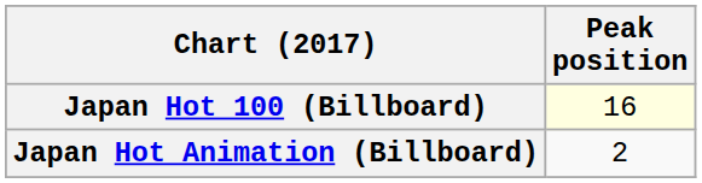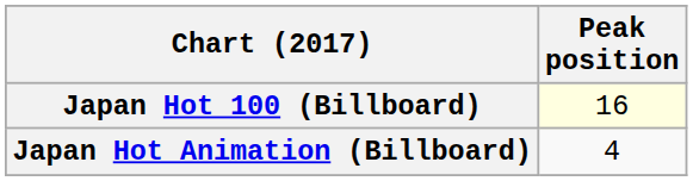 <table class="wikitable sortable plainrowheaders" style="text-align:center">
 <tr>
 <th scope="col">Chart (2017)</th>
 <th scope="col">Peak<br>position</th>
 </tr>
 <tr>
 <th scope="row">Japan <a href='#'>Hot 100</a> (Billboard)</th>
 <td style="background: lightyellow;">16</td>
 </tr>
 <tr>
 <th scope="row">Japan <a href='#'>Hot Animation</a> (Billboard)</th>
-<td>2</td>
+<td>4</td>
 </tr>
 </table>
